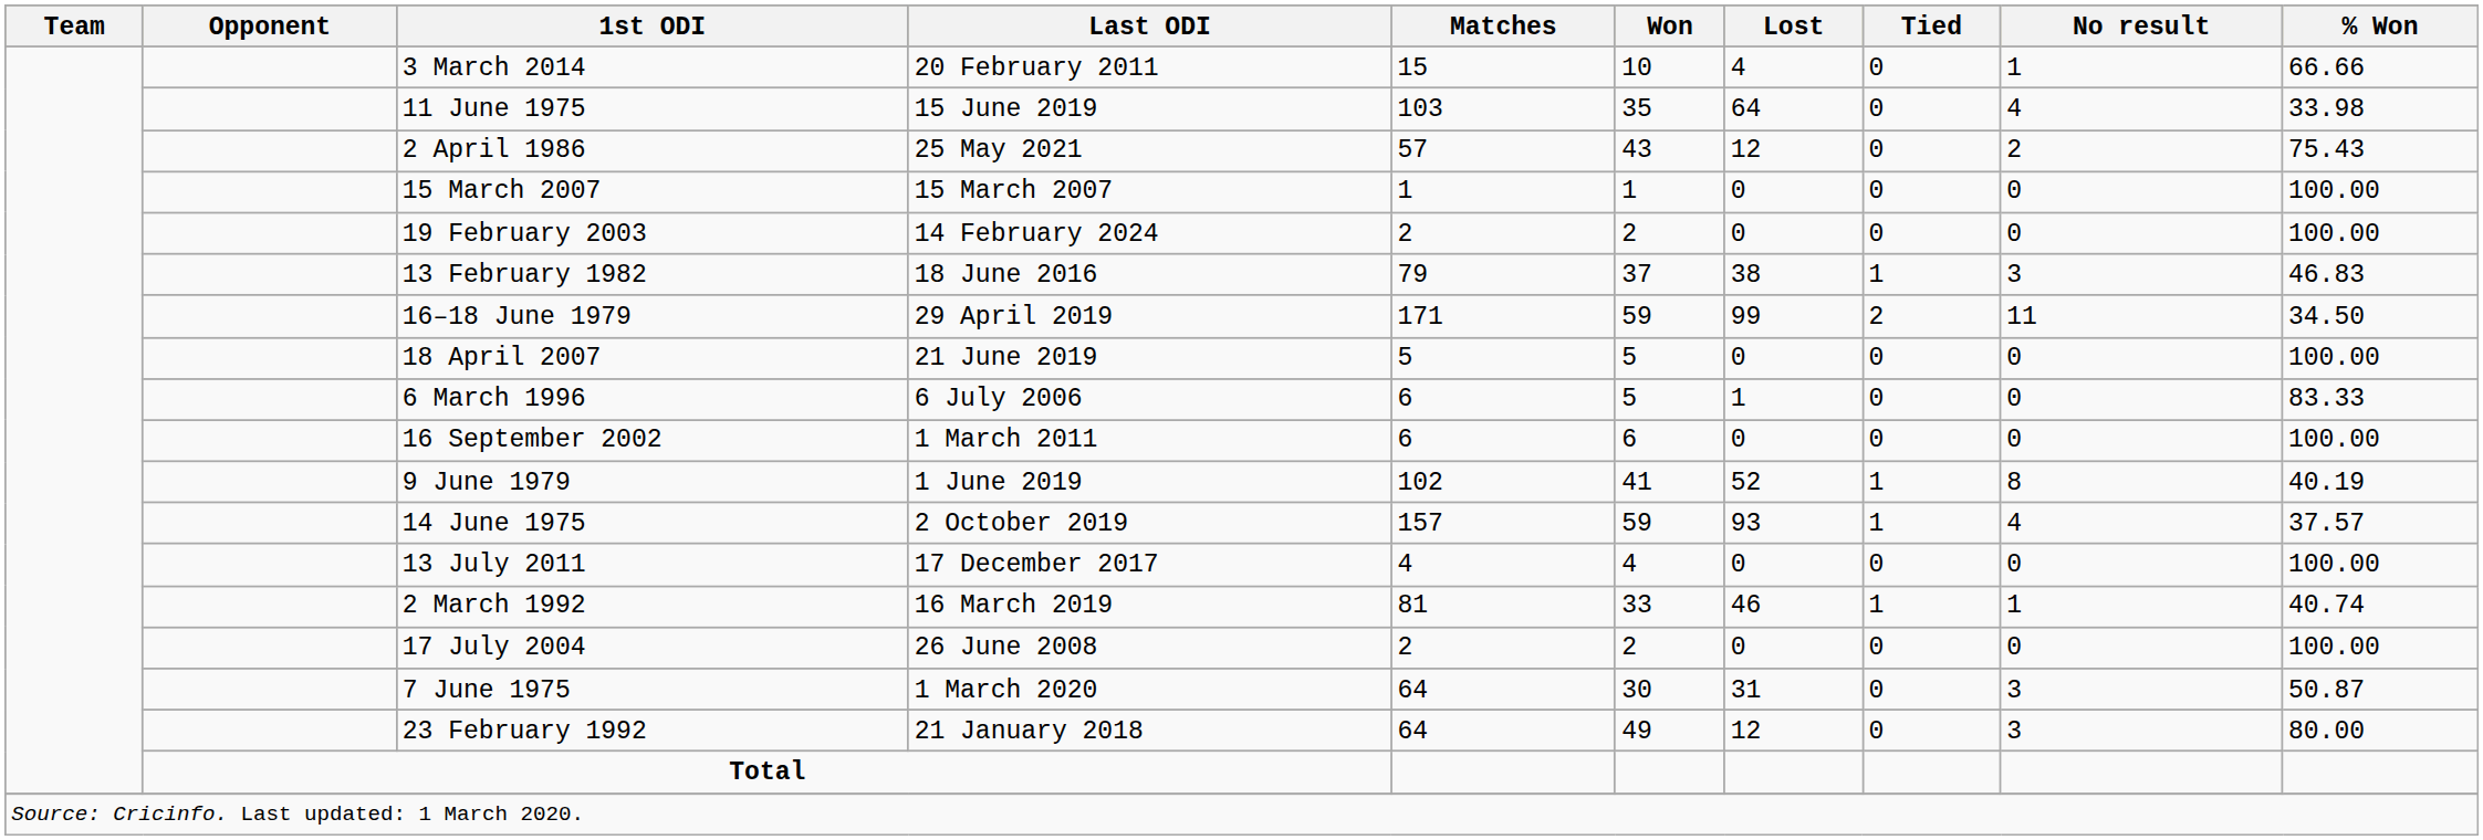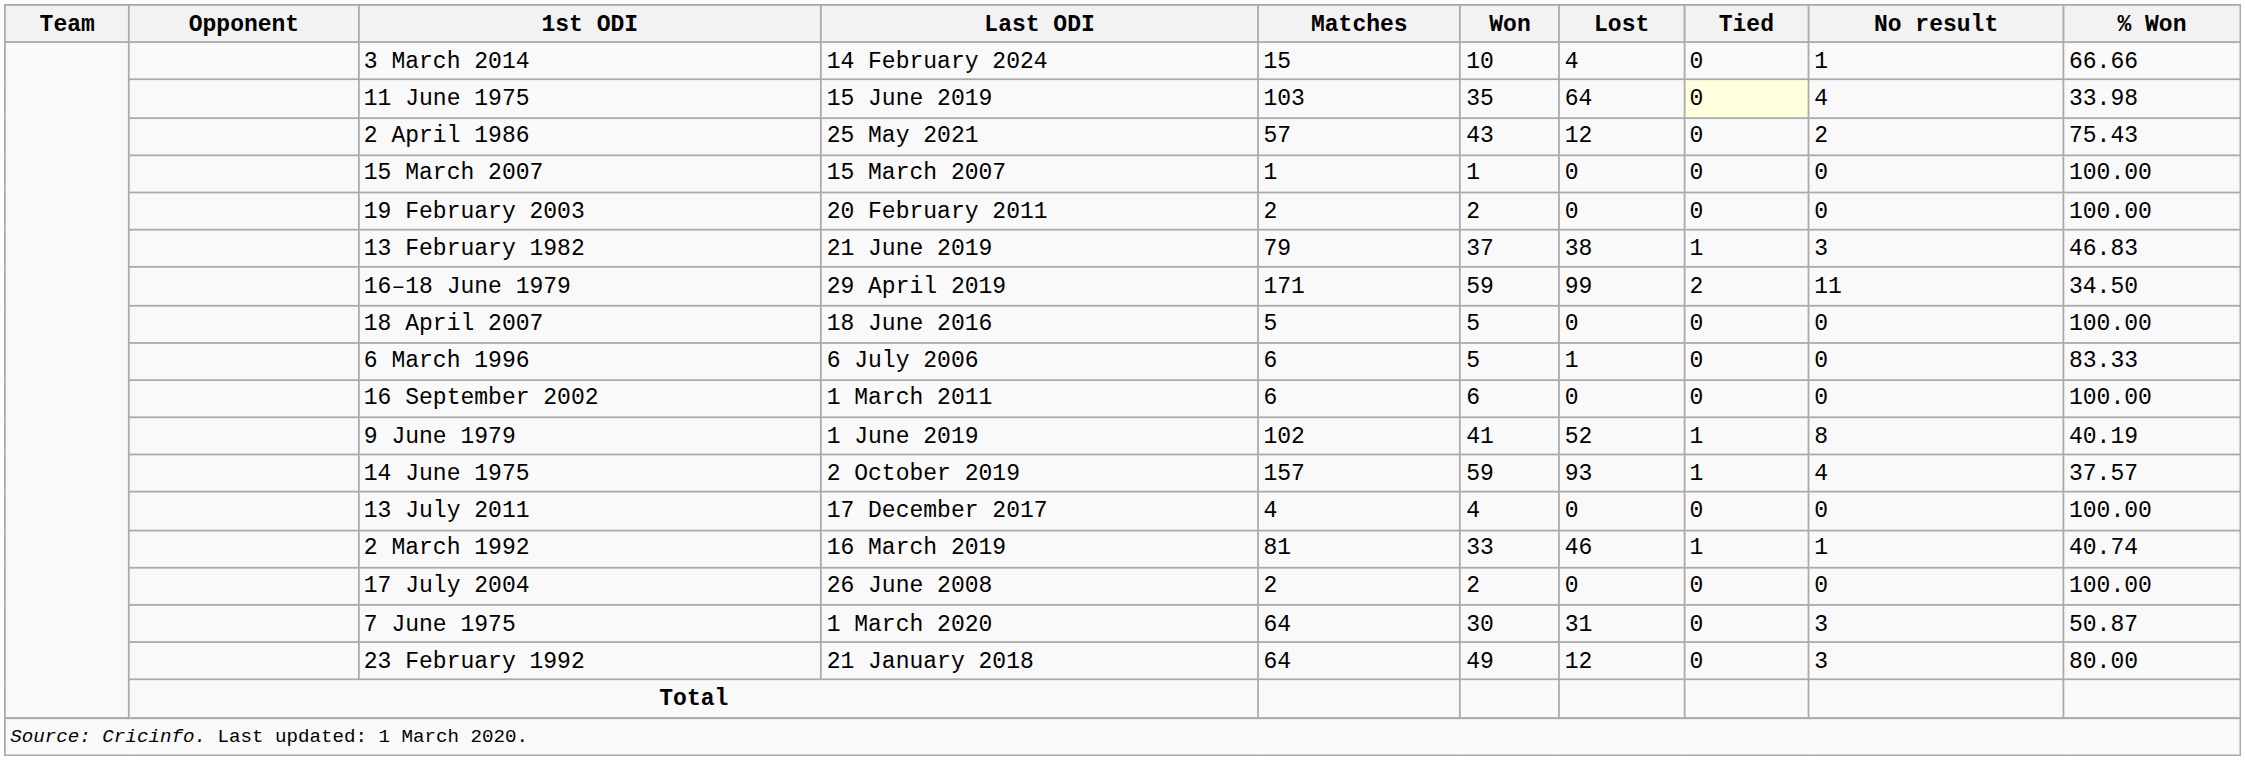 <table class="wikitable" width=100%>
 <tr bgcolor=#bdb76b>
 <th>Team</th>
 <th>Opponent</th>
 <th>1st ODI</th>
 <th>Last ODI</th>
 <th>Matches</th>
 <th>Won</th>
 <th>Lost</th>
 <th>Tied</th>
 <th>No result</th>
 <th>% Won</th>
 </tr>
 <tr>
 <td style="text-align:left;" rowspan="18"></td>
 <td></td>
 <td>3 March 2014</td>
-<td>20 February 2011</td>
+<td>14 February 2024</td>
 <td>15</td>
 <td>10</td>
 <td>4</td>
 <td>0</td>
 <td>1</td>
 <td>66.66</td>
 </tr>
 <tr>
 <td align="left"></td>
 <td>11 June 1975</td>
 <td>15 June 2019</td>
 <td>103</td>
 <td>35</td>
 <td>64</td>
-<td>0</td>
+<td style="background: lightyellow;">0</td>
 <td>4</td>
 <td>33.98</td>
 </tr>
 <tr>
 <td align="left"></td>
 <td>2 April 1986</td>
 <td>25 May 2021</td>
 <td>57</td>
 <td>43</td>
 <td>12</td>
 <td>0</td>
 <td>2</td>
 <td>75.43</td>
 </tr>
 <tr>
 <td align="left"></td>
 <td>15 March 2007</td>
 <td>15 March 2007</td>
 <td>1</td>
 <td>1</td>
 <td>0</td>
 <td>0</td>
 <td>0</td>
 <td>100.00</td>
 </tr>
 <tr>
 <td align="left"></td>
 <td>19 February 2003</td>
-<td>14 February 2024</td>
+<td>20 February 2011</td>
 <td>2</td>
 <td>2</td>
 <td>0</td>
 <td>0</td>
 <td>0</td>
 <td>100.00</td>
 </tr>
 <tr>
 <td align="left"></td>
 <td>13 February 1982</td>
-<td>18 June 2016</td>
+<td>21 June 2019</td>
 <td>79</td>
 <td>37</td>
 <td>38</td>
 <td>1</td>
 <td>3</td>
 <td>46.83</td>
 </tr>
 <tr>
 <td align="left"></td>
 <td>16–18 June 1979</td>
 <td>29 April 2019</td>
 <td>171</td>
 <td>59</td>
 <td>99</td>
 <td>2</td>
 <td>11</td>
 <td>34.50</td>
 </tr>
 <tr>
 <td align="left"></td>
 <td>18 April 2007</td>
-<td>21 June 2019</td>
+<td>18 June 2016</td>
 <td>5</td>
 <td>5</td>
 <td>0</td>
 <td>0</td>
 <td>0</td>
 <td>100.00</td>
 </tr>
 <tr>
 <td align="left"></td>
 <td>6 March 1996</td>
 <td>6 July 2006</td>
 <td>6</td>
 <td>5</td>
 <td>1</td>
 <td>0</td>
 <td>0</td>
 <td>83.33</td>
 </tr>
 <tr>
 <td align="left"></td>
 <td>16 September 2002</td>
 <td>1 March 2011</td>
 <td>6</td>
 <td>6</td>
 <td>0</td>
 <td>0</td>
 <td>0</td>
 <td>100.00</td>
 </tr>
 <tr>
 <td align="left"></td>
 <td>9 June 1979</td>
 <td>1 June 2019</td>
 <td>102</td>
 <td>41</td>
 <td>52</td>
 <td>1</td>
 <td>8</td>
 <td>40.19</td>
 </tr>
 <tr>
 <td align="left"></td>
 <td>14 June 1975</td>
 <td>2 October 2019</td>
 <td>157</td>
 <td>59</td>
 <td>93</td>
 <td>1</td>
 <td>4</td>
 <td>37.57</td>
 </tr>
 <tr>
 <td align="left"></td>
 <td>13 July 2011</td>
 <td>17 December 2017</td>
 <td>4</td>
 <td>4</td>
 <td>0</td>
 <td>0</td>
 <td>0</td>
 <td>100.00</td>
 </tr>
 <tr>
 <td align="left"></td>
 <td>2 March 1992</td>
 <td>16 March 2019</td>
 <td>81</td>
 <td>33</td>
 <td>46</td>
 <td>1</td>
 <td>1</td>
 <td>40.74</td>
 </tr>
 <tr>
 <td align="left"></td>
 <td>17 July 2004</td>
 <td>26 June 2008</td>
 <td>2</td>
 <td>2</td>
 <td>0</td>
 <td>0</td>
 <td>0</td>
 <td>100.00</td>
 </tr>
 <tr>
 <td align="left"></td>
 <td>7 June 1975</td>
 <td>1 March 2020</td>
 <td>64</td>
 <td>30</td>
 <td>31</td>
 <td>0</td>
 <td>3</td>
 <td>50.87</td>
 </tr>
 <tr>
 <td align="left"></td>
 <td>23 February 1992</td>
 <td>21 January 2018</td>
 <td>64</td>
 <td>49</td>
 <td>12</td>
 <td>0</td>
 <td>3</td>
 <td>80.00</td>
 </tr>
 <tr class="unsortable">
 <td colspan=3 align="center"><strong>Total</strong></td>
 <td><strong></strong></td>
 <td><strong></strong></td>
 <td><strong></strong></td>
 <td><strong></strong></td>
 <td><strong></strong></td>
 <td><strong></strong></td>
 </tr>
 <tr class="unsortable">
 </tr>
 <tr>
 <td colspan=10><small><em>Source: Cricinfo.</em> Last updated: 1 March 2020.</small></td>
 </tr>
 </table>
